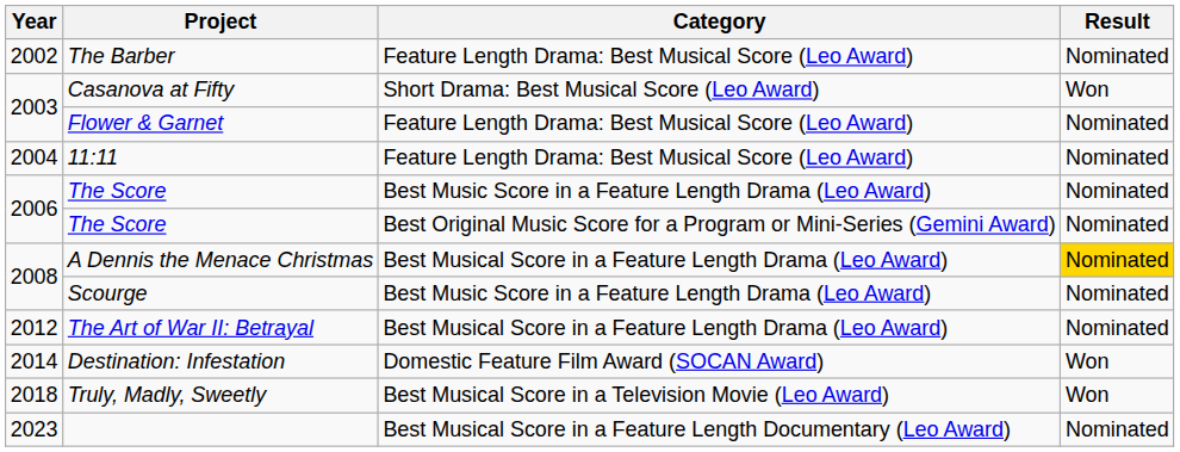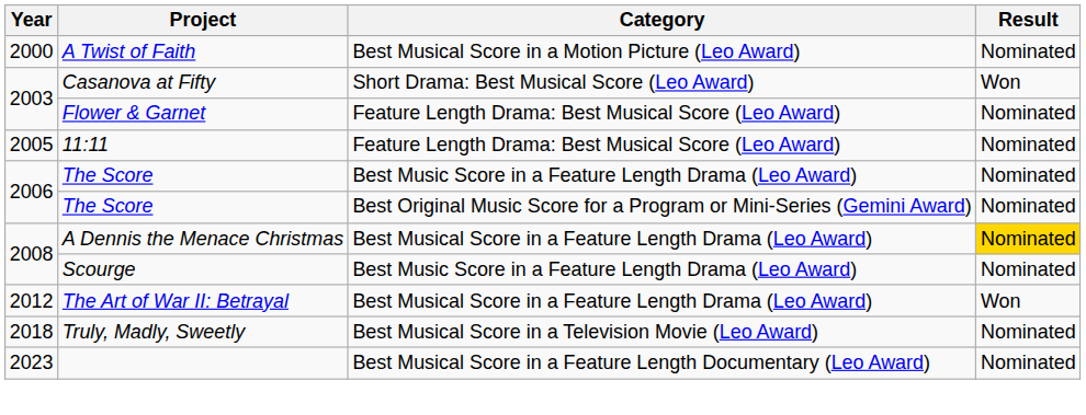 <table class="wikitable">
 <tr>
 <th>Year</th>
 <th>Project</th>
 <th>Category</th>
 <th>Result</th>
 </tr>
 <tr>
-<td>2002</td>
-<td><em>The Barber</em></td>
-<td>Feature Length Drama: Best Musical Score (<a href='#'>Leo Award</a>)</td>
+<td>2000</td>
+<td><em><a href='#'>A Twist of Faith</a></em></td>
+<td>Best Musical Score in a Motion Picture (<a href='#'>Leo Award</a>)</td>
 <td>Nominated</td>
 </tr>
 <tr>
 <td rowspan="2">2003</td>
 <td><em>Casanova at Fifty</em></td>
 <td>Short Drama: Best Musical Score (<a href='#'>Leo Award</a>)</td>
 <td>Won</td>
 </tr>
 <tr>
 <td><em><a href='#'>Flower & Garnet</a></em></td>
 <td>Feature Length Drama: Best Musical Score (<a href='#'>Leo Award</a>)</td>
 <td>Nominated</td>
 </tr>
 <tr>
-<td>2004</td>
+<td>2005</td>
 <td><em>11:11</em></td>
 <td>Feature Length Drama: Best Musical Score (<a href='#'>Leo Award</a>)</td>
 <td>Nominated</td>
 </tr>
 <tr>
 <td rowspan="2">2006</td>
 <td><em><a href='#'>The Score</a></em></td>
 <td>Best Music Score in a Feature Length Drama (<a href='#'>Leo Award</a>)</td>
 <td>Nominated</td>
 </tr>
 <tr>
 <td><em><a href='#'>The Score</a></em></td>
 <td>Best Original Music Score for a Program or Mini-Series (<a href='#'>Gemini Award</a>)</td>
 <td>Nominated</td>
 </tr>
 <tr>
 <td rowspan="2">2008</td>
 <td><em>A Dennis the Menace Christmas</em></td>
 <td>Best Musical Score in a Feature Length Drama (<a href='#'>Leo Award</a>)</td>
 <td style="background: gold;">Nominated</td>
 </tr>
 <tr>
 <td><em>Scourge</em></td>
 <td>Best Music Score in a Feature Length Drama (<a href='#'>Leo Award</a>)</td>
 <td>Nominated</td>
 </tr>
 <tr>
 <td>2012</td>
 <td><em><a href='#'>The Art of War II: Betrayal</a></em></td>
 <td>Best Musical Score in a Feature Length Drama (<a href='#'>Leo Award</a>)</td>
-<td>Nominated</td>
-</tr>
-<tr>
-<td>2014</td>
-<td><em>Destination: Infestation</em></td>
-<td>Domestic Feature Film Award (<a href='#'>SOCAN Award</a>)</td>
 <td>Won</td>
 </tr>
 <tr>
 <td>2018</td>
 <td><em>Truly, Madly, Sweetly</em></td>
 <td>Best Musical Score in a Television Movie (<a href='#'>Leo Award</a>)</td>
-<td>Won</td>
+<td>Nominated</td>
 </tr>
 <tr>
 <td>2023</td>
 <td></td>
 <td>Best Musical Score in a Feature Length Documentary (<a href='#'>Leo Award</a>)</td>
 <td>Nominated</td>
 </tr>
 </table>
